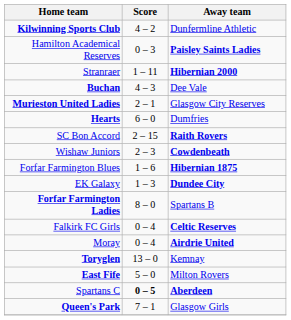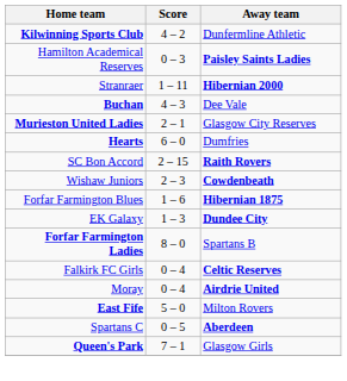 <table class="wikitable" style="border-collapse: collapse;">
 <tr>
 <th align="right" width="180">Home team</th>
 <th align="center" width="65"> Score </th>
 <th align="left" width="180">Away team</th>
 </tr>
 <tr>
 <td style="text-align: right;"><strong><a href='#'>Kilwinning Sports Club</a></strong></td>
 <td style="text-align: center;">4 – 2</td>
 <td style="text-align: left;"><a href='#'>Dunfermline Athletic</a></td>
 </tr>
 <tr>
 <td style="text-align: right;"><a href='#'>Hamilton Academical Reserves</a></td>
 <td style="text-align: center;">0 – 3</td>
 <td style="text-align: left;"><strong><a href='#'>Paisley Saints Ladies</a></strong></td>
 </tr>
 <tr>
 <td style="text-align: right;"><a href='#'>Stranraer</a></td>
 <td style="text-align: center;">1 – 11</td>
 <td style="text-align: left;"><strong><a href='#'>Hibernian 2000</a></strong></td>
 </tr>
 <tr>
 <td style="text-align: right;"><strong><a href='#'>Buchan</a></strong></td>
 <td style="text-align: center;">4 – 3</td>
 <td style="text-align: left;"><a href='#'>Dee Vale</a></td>
 </tr>
 <tr>
 <td style="text-align: right;"><strong><a href='#'>Murieston United Ladies</a></strong></td>
 <td style="text-align: center;">2 – 1</td>
 <td style="text-align: left;"><a href='#'>Glasgow City Reserves</a></td>
 </tr>
 <tr>
 <td style="text-align: right;"><strong><a href='#'>Hearts</a></strong></td>
 <td style="text-align: center;">6 – 0</td>
 <td style="text-align: left;"><a href='#'>Dumfries</a></td>
 </tr>
 <tr>
 <td style="text-align: right;"><a href='#'>SC Bon Accord</a></td>
 <td style="text-align: center;">2 – 15</td>
 <td style="text-align: left;"><strong><a href='#'>Raith Rovers</a></strong></td>
 </tr>
 <tr>
 <td style="text-align: right;"><a href='#'>Wishaw Juniors</a></td>
 <td style="text-align: center;">2 – 3</td>
 <td style="text-align: left;"><strong><a href='#'>Cowdenbeath</a></strong></td>
 </tr>
 <tr>
 <td style="text-align: right;"><a href='#'>Forfar Farmington Blues</a></td>
 <td style="text-align: center;">1 – 6</td>
 <td style="text-align: left;"><strong><a href='#'>Hibernian 1875</a></strong></td>
 </tr>
 <tr>
 <td style="text-align: right;"><a href='#'>EK Galaxy</a></td>
 <td style="text-align: center;">1 – 3</td>
 <td style="text-align: left;"><strong><a href='#'>Dundee City</a></strong></td>
 </tr>
 <tr>
 <td style="text-align: right;"><strong><a href='#'>Forfar Farmington Ladies</a></strong></td>
 <td style="text-align: center;">8 – 0</td>
 <td style="text-align: left;"><a href='#'>Spartans B</a></td>
 </tr>
 <tr>
 <td style="text-align: right;"><a href='#'>Falkirk FC Girls</a></td>
 <td style="text-align: center;">0 – 4</td>
 <td style="text-align: left;"><strong><a href='#'>Celtic Reserves</a></strong></td>
 </tr>
 <tr>
 <td style="text-align: right;"><a href='#'>Moray</a></td>
 <td style="text-align: center;">0 – 4</td>
 <td style="text-align: left;"><strong><a href='#'>Airdrie United</a></strong></td>
 </tr>
 <tr>
-<td style="text-align: right;"><strong><a href='#'>Toryglen</a></strong></td>
-<td style="text-align: center;">13 – 0</td>
-<td style="text-align: left;"><a href='#'>Kemnay</a></td>
-</tr>
-<tr>
 <td style="text-align: right;"><strong><a href='#'>East Fife</a></strong></td>
 <td style="text-align: center;">5 – 0</td>
 <td style="text-align: left;"><a href='#'>Milton Rovers</a></td>
 </tr>
 <tr>
 <td style="text-align: right;"><a href='#'>Spartans C</a></td>
-<td style="text-align: center;"><strong>0 – 5</strong></td>
+<td style="text-align: center;">0 – 5</td>
 <td style="text-align: left;"><strong><a href='#'>Aberdeen</a></strong></td>
 </tr>
 <tr>
 <td style="text-align: right;"><strong><a href='#'>Queen's Park</a></strong></td>
 <td style="text-align: center;">7 – 1</td>
 <td style="text-align: left;"><a href='#'>Glasgow Girls</a></td>
 </tr>
 <tr>
 </tr>
 </table>
